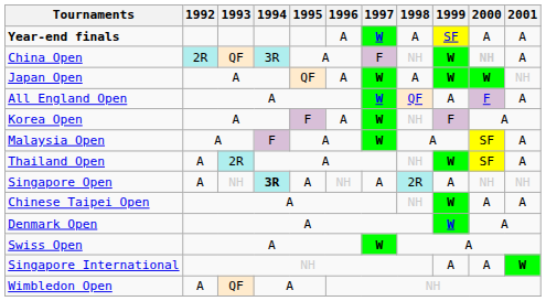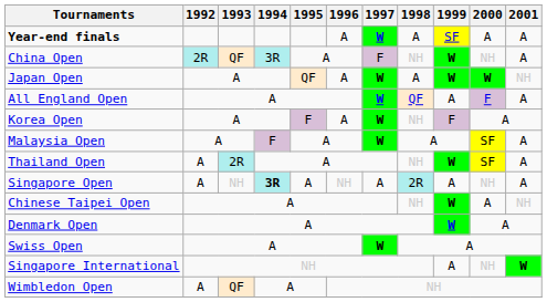 <table class="wikitable" style="font-size: 90%; text-align:center">
 <tr>
 <th>Tournaments</th>
 <th>1992</th>
 <th>1993</th>
 <th>1994</th>
 <th>1995</th>
 <th>1996</th>
 <th>1997</th>
 <th>1998</th>
 <th>1999</th>
 <th>2000</th>
 <th>2001</th>
 </tr>
 <tr>
 <td align=left><strong>Year-end finals</strong></td>
 <td></td>
 <td></td>
 <td></td>
 <td></td>
 <td>A</td>
 <td bgcolor=00FF00><a href='#'><strong>W</strong></a></td>
 <td>A</td>
 <td bgcolor=FFFF00><a href='#'>SF</a></td>
 <td>A</td>
 <td>A</td>
 </tr>
 <tr>
 <td align=left><a href='#'>China Open</a></td>
 <td bgcolor=AFEEEE>2R</td>
 <td bgcolor=FFEBCD>QF</td>
 <td bgcolor=AFEEEE>3R</td>
 <td colspan="2">A</td>
 <td bgcolor=D8BFD8>F</td>
 <td style=color:#ccc>NH</td>
 <td bgcolor=00FF00><strong>W</strong></td>
-<td style=color:#ccc><strong>NH</strong></td>
+<td style=color:#ccc>NH</td>
 <td>A</td>
 </tr>
 <tr>
 <td align=left><a href='#'>Japan Open</a></td>
 <td colspan="3">A</td>
 <td bgcolor=FFEBCD>QF</td>
 <td>A</td>
 <td bgcolor=00FF00><strong>W</strong></td>
 <td>A</td>
 <td bgcolor=00FF00><strong>W</strong></td>
 <td bgcolor=00FF00><strong>W</strong></td>
 <td style=color:#ccc>NH</td>
 </tr>
 <tr>
 <td align=left><a href='#'>All England Open</a></td>
 <td colspan="5">A</td>
 <td bgcolor=00FF00><a href='#'><strong>W</strong></a></td>
 <td bgcolor=FFEBCD><a href='#'>QF</a></td>
 <td>A</td>
 <td bgcolor=D8BFD8><a href='#'>F</a></td>
 <td>A</td>
 </tr>
 <tr>
 <td align=left><a href='#'>Korea Open</a></td>
 <td colspan="3">A</td>
 <td bgcolor=D8BFD8>F</td>
 <td>A</td>
 <td bgcolor=00FF00><strong>W</strong></td>
 <td style=color:#ccc>NH</td>
 <td bgcolor=D8BFD8>F</td>
 <td colspan="2">A</td>
 </tr>
 <tr>
 <td align=left><a href='#'>Malaysia Open</a></td>
 <td colspan="2">A</td>
 <td bgcolor=D8BFD8>F</td>
 <td colspan="2">A</td>
 <td bgcolor=00FF00><strong>W</strong></td>
 <td colspan="2">A</td>
 <td bgcolor=FFFF00>SF</td>
 <td colspan="2">A</td>
 </tr>
 <tr>
 <td align=left><a href='#'>Thailand Open</a></td>
 <td>A</td>
 <td bgcolor=AFEEEE>2R</td>
 <td colspan="4">A</td>
 <td style=color:#ccc>NH</td>
 <td bgcolor=00FF00><strong>W</strong></td>
 <td bgcolor=FFFF00>SF</td>
 <td>A</td>
 </tr>
 <tr>
 <td align=left><a href='#'>Singapore Open</a></td>
 <td>A</td>
 <td style=color:#ccc>NH</td>
 <td bgcolor=AFEEEE><strong>3R</strong></td>
 <td>A</td>
 <td style=color:#ccc>NH</td>
 <td>A</td>
 <td bgcolor=AFEEEE>2R</td>
 <td>A</td>
 <td style=color:#ccc>NH</td>
-<td style=color:#ccc>NH</td>
+<td>A</td>
 </tr>
 <tr>
 <td align=left><a href='#'>Chinese Taipei Open</a></td>
 <td colspan="6">A</td>
 <td style=color:#ccc>NH</td>
 <td bgcolor=00FF00><strong>W</strong></td>
 <td>A</td>
-<td>A</td>
+<td style=color:#ccc>NH</td>
 </tr>
 <tr>
 <td align=left><a href='#'>Denmark Open</a></td>
 <td colspan="7">A</td>
 <td bgcolor=00FF00><a href='#'><strong>W</strong></a></td>
 <td colspan="2">A</td>
 </tr>
 <tr>
 <td align=left><a href='#'>Swiss Open</a></td>
 <td colspan="5">A</td>
 <td bgcolor=00FF00><strong>W</strong></td>
 <td colspan="4">A</td>
 </tr>
 <tr>
 <td align=left><a href='#'>Singapore International</a></td>
 <td colspan="7" style=color:#ccc>NH</td>
 <td>A</td>
-<td>A</td>
+<td style=color:#ccc>NH</td>
 <td bgcolor=00FF00><strong>W</strong></td>
 </tr>
 <tr>
 <td align=left><a href='#'>Wimbledon Open</a></td>
 <td>A</td>
 <td bgcolor=FFEBCD>QF</td>
 <td colspan="2">A</td>
 <td colspan="6" style=color:#ccc>NH</td>
 </tr>
 <tr>
 </tr>
 </table>
